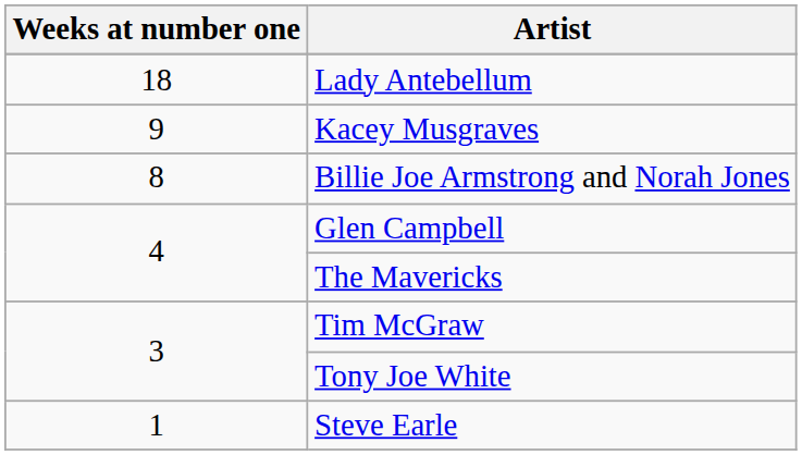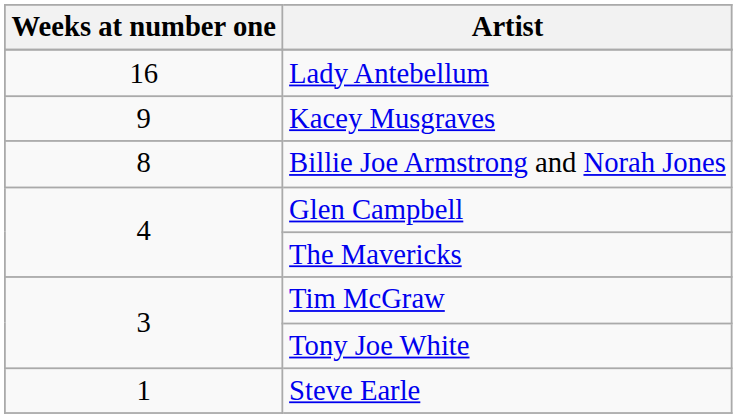 <table class="wikitable plainrowheaders sortable">
 <tr>
 <th scope=col>Weeks at number one</th>
 <th scope=col>Artist</th>
 </tr>
 <tr class=unsortable>
 </tr>
 <tr>
-<td align="center">18</td>
+<td align="center">16</td>
 <td><a href='#'>Lady Antebellum</a></td>
 </tr>
 <tr>
 <td align="center">9</td>
 <td><a href='#'>Kacey Musgraves</a></td>
 </tr>
 <tr>
 <td align="center">8</td>
 <td><a href='#'>Billie Joe Armstrong</a> and <a href='#'>Norah Jones</a></td>
 </tr>
 <tr>
 <td align="center" rowspan=2>4</td>
 <td><a href='#'>Glen Campbell</a></td>
 </tr>
 <tr>
 <td><a href='#'>The Mavericks</a></td>
 </tr>
 <tr>
 <td align="center" rowspan=2>3</td>
 <td><a href='#'>Tim McGraw</a></td>
 </tr>
 <tr>
 <td><a href='#'>Tony Joe White</a></td>
 </tr>
 <tr>
 <td align="center">1</td>
 <td><a href='#'>Steve Earle</a></td>
 </tr>
 </table>
